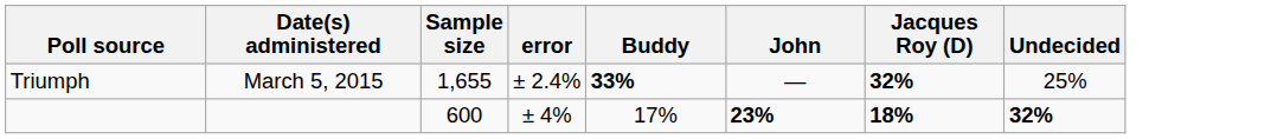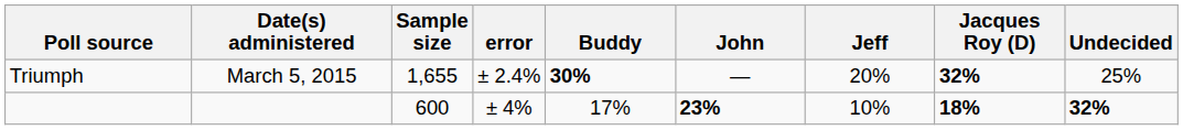 <table class="wikitable">
 <tr valign= bottom>
 <th style="width:140px;">Poll source</th>
 <th style="width:150px;">Date(s)<br>administered</th>
 <th class=small>Sample<br>size</th>
 <th class=small><small></small><br>error</th>
 <th style="width:95px;">Buddy<br></th>
 <th style="width:95px;">John<br></th>
+<th style="width:95px;">Jeff<br></th>
 <th style="width:95px;">Jacques<br>Roy (D)</th>
 <th>Undecided</th>
 </tr>
 <tr>
 <td>Triumph</td>
 <td align=center>March 5, 2015</td>
 <td align=center>1,655</td>
 <td align=center>± 2.4%</td>
-<td><strong>33%</strong></td>
+<td><strong>30%</strong></td>
 <td align=center>—</td>
+<td align=center>20%</td>
 <td><strong>32%</strong></td>
 <td align=center>25%</td>
 </tr>
 <tr>
 <td></td>
 <td align=center></td>
 <td align=center>600</td>
 <td align=center>± 4%</td>
 <td align=center>17%</td>
 <td><strong>23%</strong></td>
+<td align=center>10%</td>
 <td><strong>18%</strong></td>
 <td><strong>32%</strong></td>
 </tr>
 </table>
